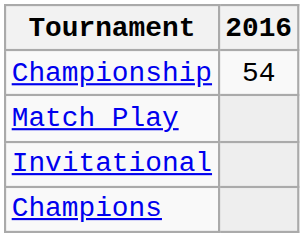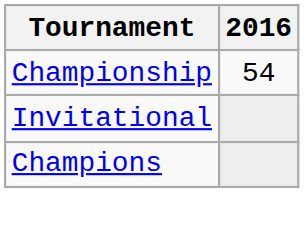 <table class="wikitable" style="text-align:center;">
 <tr>
 <th>Tournament</th>
 <th>2016</th>
 </tr>
 <tr>
 <td align="left"><a href='#'>Championship</a></td>
 <td>54</td>
 </tr>
 <tr>
-<td align="left"><a href='#'>Match Play</a></td>
-<td style="background:#eeeeee;"></td>
-</tr>
-<tr>
 <td align="left"><a href='#'>Invitational</a></td>
 <td style="background:#eeeeee;"></td>
 </tr>
 <tr>
 <td align="left"><a href='#'>Champions</a></td>
 <td style="background:#eeeeee;"></td>
 </tr>
 </table>
